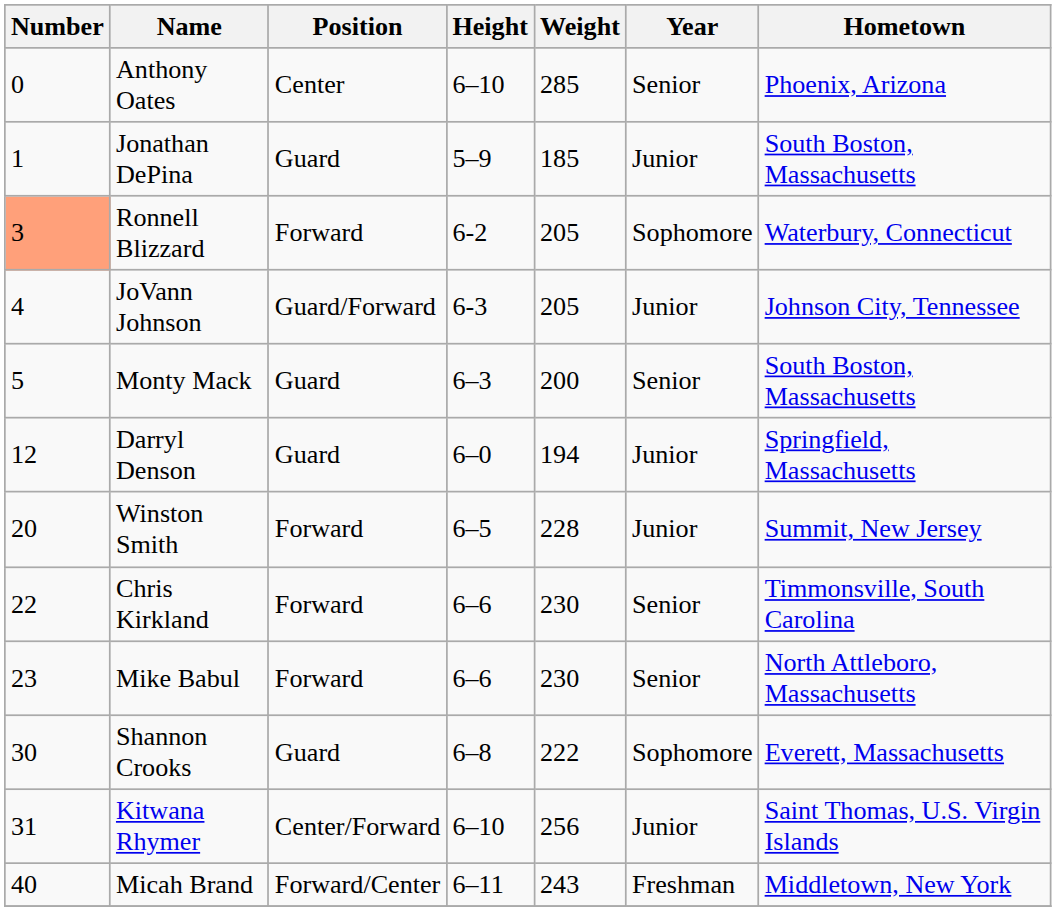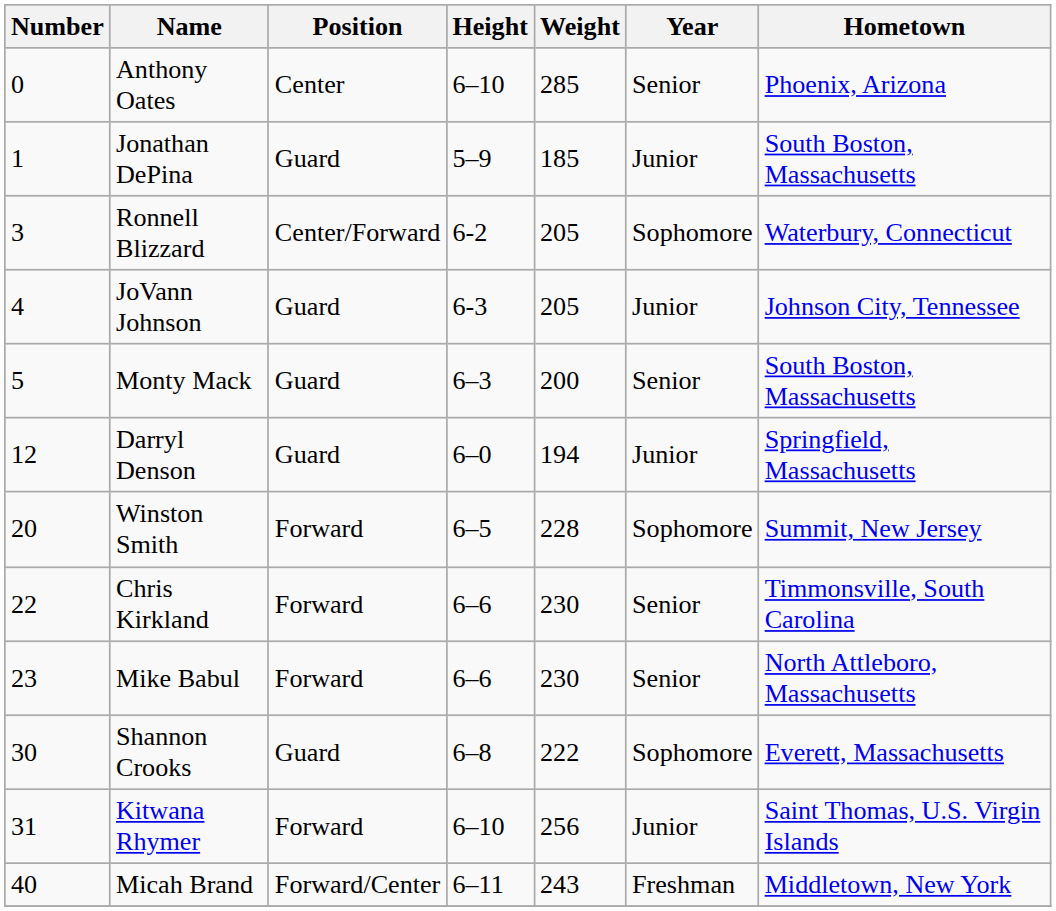 <table class="wikitable" style="font-size: 95%;">
 <tr>
 <th>Number</th>
 <th>Name</th>
 <th>Position</th>
 <th>Height</th>
 <th>Weight</th>
 <th>Year</th>
 <th>Hometown</th>
 </tr>
 <tr>
 <td>0</td>
 <td>Anthony Oates</td>
 <td>Center</td>
 <td>6–10</td>
 <td>285</td>
 <td>Senior</td>
 <td><a href='#'>Phoenix, Arizona</a></td>
 </tr>
 <tr>
 <td>1</td>
 <td>Jonathan DePina</td>
 <td>Guard</td>
 <td>5–9</td>
 <td>185</td>
 <td>Junior</td>
 <td><a href='#'>South Boston, Massachusetts</a></td>
 </tr>
 <tr>
-<td style="background: lightsalmon;">3</td>
+<td>3</td>
 <td>Ronnell Blizzard</td>
-<td>Forward</td>
+<td>Center/Forward</td>
 <td>6-2</td>
 <td>205</td>
 <td>Sophomore</td>
 <td><a href='#'>Waterbury, Connecticut</a></td>
 </tr>
 <tr>
 <td>4</td>
 <td>JoVann Johnson</td>
-<td>Guard/Forward</td>
+<td>Guard</td>
 <td>6-3</td>
 <td>205</td>
 <td>Junior</td>
 <td><a href='#'>Johnson City, Tennessee</a></td>
 </tr>
 <tr>
 <td>5</td>
 <td>Monty Mack</td>
 <td>Guard</td>
 <td>6–3</td>
 <td>200</td>
 <td>Senior</td>
 <td><a href='#'>South Boston, Massachusetts</a></td>
 </tr>
 <tr>
 <td>12</td>
 <td>Darryl Denson</td>
 <td>Guard</td>
 <td>6–0</td>
 <td>194</td>
 <td>Junior</td>
 <td><a href='#'>Springfield, Massachusetts</a></td>
 </tr>
 <tr>
 <td>20</td>
 <td>Winston Smith</td>
 <td>Forward</td>
 <td>6–5</td>
 <td>228</td>
-<td>Junior</td>
+<td>Sophomore</td>
 <td><a href='#'>Summit, New Jersey</a></td>
 </tr>
 <tr>
 <td>22</td>
 <td>Chris Kirkland</td>
 <td>Forward</td>
 <td>6–6</td>
 <td>230</td>
 <td>Senior</td>
 <td><a href='#'>Timmonsville, South Carolina</a></td>
 </tr>
 <tr>
 <td>23</td>
 <td>Mike Babul</td>
 <td>Forward</td>
 <td>6–6</td>
 <td>230</td>
 <td>Senior</td>
 <td><a href='#'>North Attleboro, Massachusetts</a></td>
 </tr>
 <tr>
 <td>30</td>
 <td>Shannon Crooks</td>
 <td>Guard</td>
 <td>6–8</td>
 <td>222</td>
 <td>Sophomore</td>
 <td><a href='#'>Everett, Massachusetts</a></td>
 </tr>
 <tr>
 <td>31</td>
 <td><a href='#'>Kitwana Rhymer</a></td>
-<td>Center/Forward</td>
+<td>Forward</td>
 <td>6–10</td>
 <td>256</td>
 <td>Junior</td>
 <td><a href='#'>Saint Thomas, U.S. Virgin Islands</a></td>
 </tr>
 <tr>
 <td>40</td>
 <td>Micah Brand</td>
 <td>Forward/Center</td>
 <td>6–11</td>
 <td>243</td>
 <td>Freshman</td>
 <td><a href='#'>Middletown, New York</a></td>
 </tr>
 <tr>
 </tr>
 </table>
